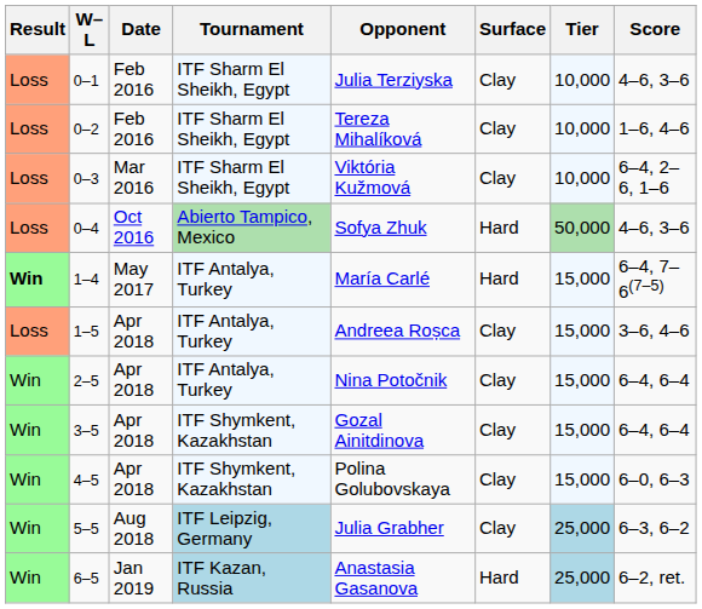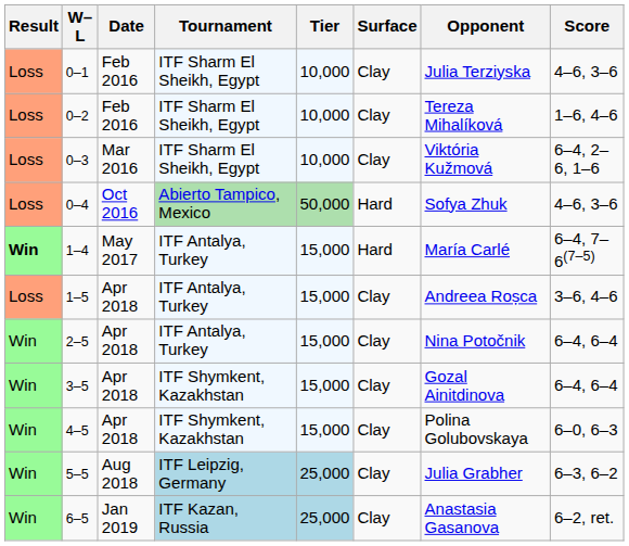 <table class="sortable wikitable">
 <tr>
 <th>Result</th>
 <th class="unsortable">W–L</th>
 <th>Date</th>
 <th>Tournament</th>
+<th>Tier</th>
+<th>Surface</th>
 <th>Opponent</th>
-<th>Surface</th>
-<th>Tier</th>
 <th class="unsortable">Score</th>
 </tr>
 <tr>
 <td bgcolor=FFA07A>Loss</td>
 <td><small>0–1</small></td>
 <td>Feb 2016</td>
 <td style="background:#f0f8ff;">ITF Sharm El Sheikh, Egypt</td>
+<td style="background:#f0f8ff;">10,000</td>
+<td>Clay</td>
 <td> <a href='#'>Julia Terziyska</a></td>
-<td>Clay</td>
-<td style="background:#f0f8ff;">10,000</td>
 <td>4–6, 3–6</td>
 </tr>
 <tr>
 <td bgcolor=FFA07A>Loss</td>
 <td><small>0–2</small></td>
 <td>Feb 2016</td>
 <td style="background:#f0f8ff;">ITF Sharm El Sheikh, Egypt</td>
+<td style="background:#f0f8ff;">10,000</td>
+<td>Clay</td>
 <td> <a href='#'>Tereza Mihalíková</a></td>
-<td>Clay</td>
-<td style="background:#f0f8ff;">10,000</td>
 <td>1–6, 4–6</td>
 </tr>
 <tr>
 <td bgcolor=FFA07A>Loss</td>
 <td><small>0–3</small></td>
 <td>Mar 2016</td>
 <td style="background:#f0f8ff;">ITF Sharm El Sheikh, Egypt</td>
+<td style="background:#f0f8ff;">10,000</td>
+<td>Clay</td>
 <td> <a href='#'>Viktória Kužmová</a></td>
-<td>Clay</td>
-<td style="background:#f0f8ff;">10,000</td>
 <td>6–4, 2–6, 1–6</td>
 </tr>
 <tr>
 <td bgcolor=FFA07A>Loss</td>
 <td><small>0–4</small></td>
 <td><a href='#'>Oct 2016</a></td>
 <td style="background:#addfad;"><a href='#'>Abierto Tampico</a>, Mexico</td>
+<td style="background:#addfad;">50,000</td>
+<td>Hard</td>
 <td> <a href='#'>Sofya Zhuk</a></td>
-<td>Hard</td>
-<td style="background:#addfad;">50,000</td>
 <td>4–6, 3–6</td>
 </tr>
 <tr>
 <td style="background:#98fb98;"><strong>Win</strong></td>
 <td><small>1–4</small></td>
 <td>May 2017</td>
 <td style="background:#f0f8ff;">ITF Antalya, Turkey</td>
+<td style="background:#f0f8ff;">15,000</td>
+<td>Hard</td>
 <td> <a href='#'>María Carlé</a></td>
-<td>Hard</td>
-<td style="background:#f0f8ff;">15,000</td>
 <td>6–4, 7–6<sup>(7–5)</sup></td>
 </tr>
 <tr>
 <td bgcolor=FFA07A>Loss</td>
 <td><small>1–5</small></td>
 <td>Apr 2018</td>
 <td style="background:#f0f8ff;">ITF Antalya, Turkey</td>
+<td style="background:#f0f8ff;">15,000</td>
+<td>Clay</td>
 <td> <a href='#'>Andreea Roșca</a></td>
-<td>Clay</td>
-<td style="background:#f0f8ff;">15,000</td>
 <td>3–6, 4–6</td>
 </tr>
 <tr>
 <td style="background:#98fb98;">Win</td>
 <td><small>2–5</small></td>
 <td>Apr 2018</td>
 <td style="background:#f0f8ff;">ITF Antalya, Turkey</td>
+<td style="background:#f0f8ff;">15,000</td>
+<td>Clay</td>
 <td> <a href='#'>Nina Potočnik</a></td>
-<td>Clay</td>
-<td style="background:#f0f8ff;">15,000</td>
 <td>6–4, 6–4</td>
 </tr>
 <tr>
 <td style="background:#98fb98;">Win</td>
 <td><small>3–5</small></td>
 <td>Apr 2018</td>
 <td style="background:#f0f8ff;">ITF Shymkent, Kazakhstan</td>
+<td style="background:#f0f8ff;">15,000</td>
+<td>Clay</td>
 <td> <a href='#'>Gozal Ainitdinova</a></td>
-<td>Clay</td>
-<td style="background:#f0f8ff;">15,000</td>
 <td>6–4, 6–4</td>
 </tr>
 <tr>
 <td style="background:#98fb98;">Win</td>
 <td><small>4–5</small></td>
 <td>Apr 2018</td>
 <td style="background:#f0f8ff;">ITF Shymkent, Kazakhstan</td>
+<td style="background:#f0f8ff;">15,000</td>
+<td>Clay</td>
 <td> Polina Golubovskaya</td>
-<td>Clay</td>
-<td style="background:#f0f8ff;">15,000</td>
 <td>6–0, 6–3</td>
 </tr>
 <tr>
 <td style="background:#98fb98;">Win</td>
 <td><small>5–5</small></td>
 <td>Aug 2018</td>
 <td style="background:lightblue;">ITF Leipzig, Germany</td>
+<td style="background:lightblue;">25,000</td>
+<td>Clay</td>
 <td> <a href='#'>Julia Grabher</a></td>
-<td>Clay</td>
-<td style="background:lightblue;">25,000</td>
 <td>6–3, 6–2</td>
 </tr>
 <tr>
 <td style="background:#98fb98;">Win</td>
 <td><small>6–5</small></td>
 <td>Jan 2019</td>
 <td style="background:lightblue;">ITF Kazan, Russia</td>
+<td style="background:lightblue;">25,000</td>
+<td>Clay</td>
 <td> <a href='#'>Anastasia Gasanova</a></td>
-<td>Hard</td>
-<td style="background:lightblue;">25,000</td>
 <td>6–2, ret.</td>
 </tr>
 </table>
